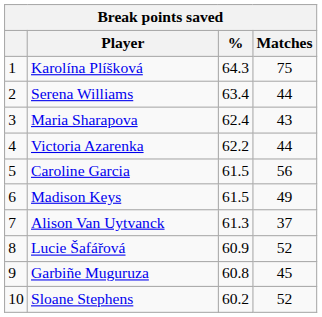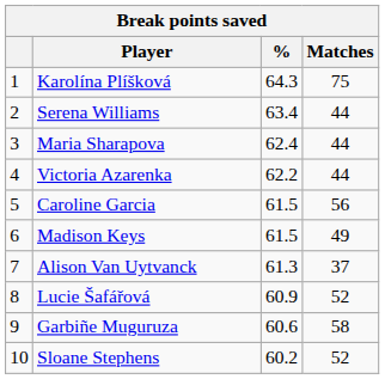 <table class="wikitable sortable" style=font-size:90%>
 <tr>
 <th colspan=4>Break points saved</th>
 </tr>
 <tr>
 <th></th>
 <th width=170>Player</th>
 <th width=20>%</th>
 <th>Matches</th>
 </tr>
 <tr>
 <td>1</td>
 <td> <a href='#'>Karolína Plíšková</a></td>
 <td>64.3</td>
 <td align=center>75</td>
 </tr>
 <tr>
 <td>2</td>
 <td> <a href='#'>Serena Williams</a></td>
 <td>63.4</td>
 <td align=center>44</td>
 </tr>
 <tr>
 <td>3</td>
 <td> <a href='#'>Maria Sharapova</a></td>
 <td>62.4</td>
-<td align=center>43</td>
+<td align=center>44</td>
 </tr>
 <tr>
 <td>4</td>
 <td> <a href='#'>Victoria Azarenka</a></td>
 <td>62.2</td>
 <td align=center>44</td>
 </tr>
 <tr>
 <td>5</td>
 <td> <a href='#'>Caroline Garcia</a></td>
 <td>61.5</td>
 <td align=center>56</td>
 </tr>
 <tr>
 <td>6</td>
 <td> <a href='#'>Madison Keys</a></td>
 <td>61.5</td>
 <td align=center>49</td>
 </tr>
 <tr>
 <td>7</td>
 <td> <a href='#'>Alison Van Uytvanck</a></td>
 <td>61.3</td>
 <td align=center>37</td>
 </tr>
 <tr>
 <td>8</td>
 <td> <a href='#'>Lucie Šafářová</a></td>
 <td>60.9</td>
 <td align=center>52</td>
 </tr>
 <tr>
 <td>9</td>
 <td> <a href='#'>Garbiñe Muguruza</a></td>
-<td>60.8</td>
-<td align=center>45</td>
+<td>60.6</td>
+<td align=center>58</td>
 </tr>
 <tr>
 <td>10</td>
 <td> <a href='#'>Sloane Stephens</a></td>
 <td>60.2</td>
 <td align=center>52</td>
 </tr>
 </table>
